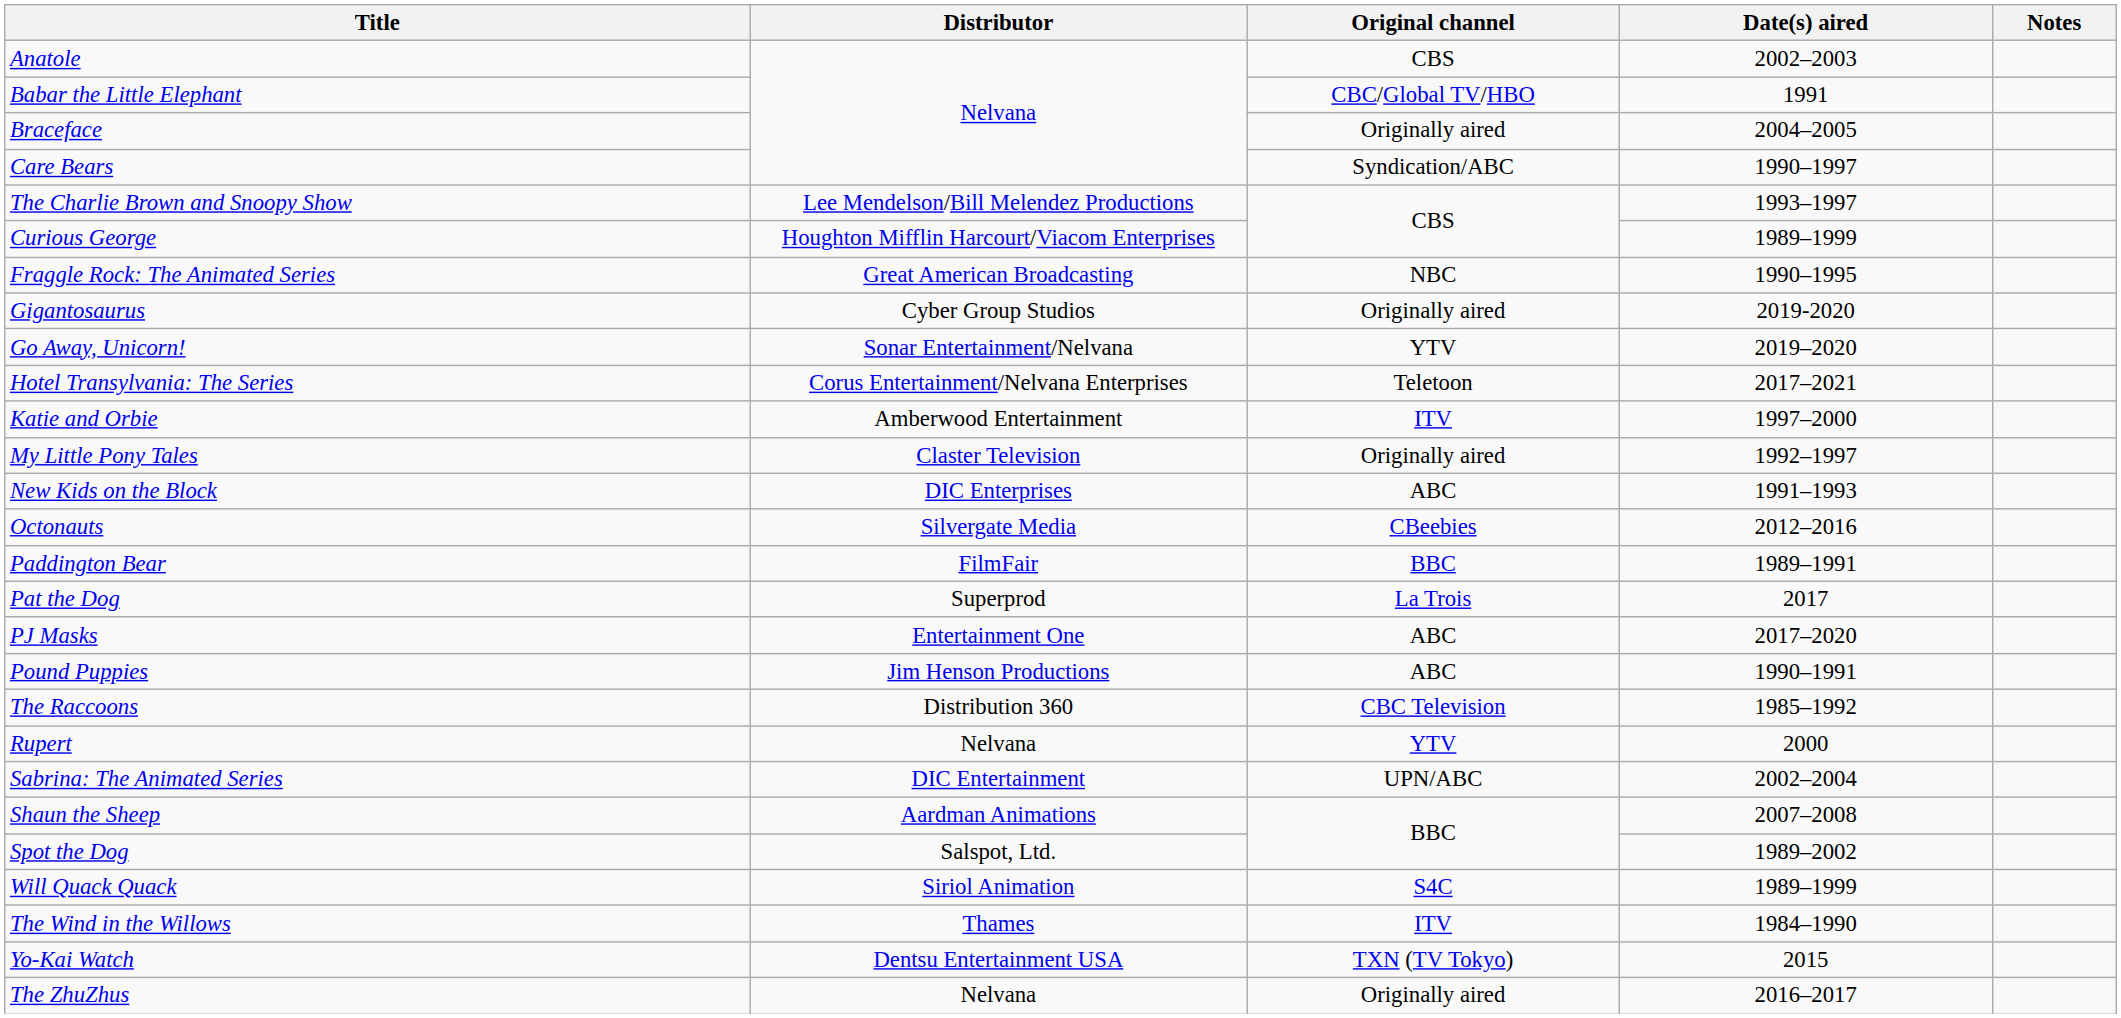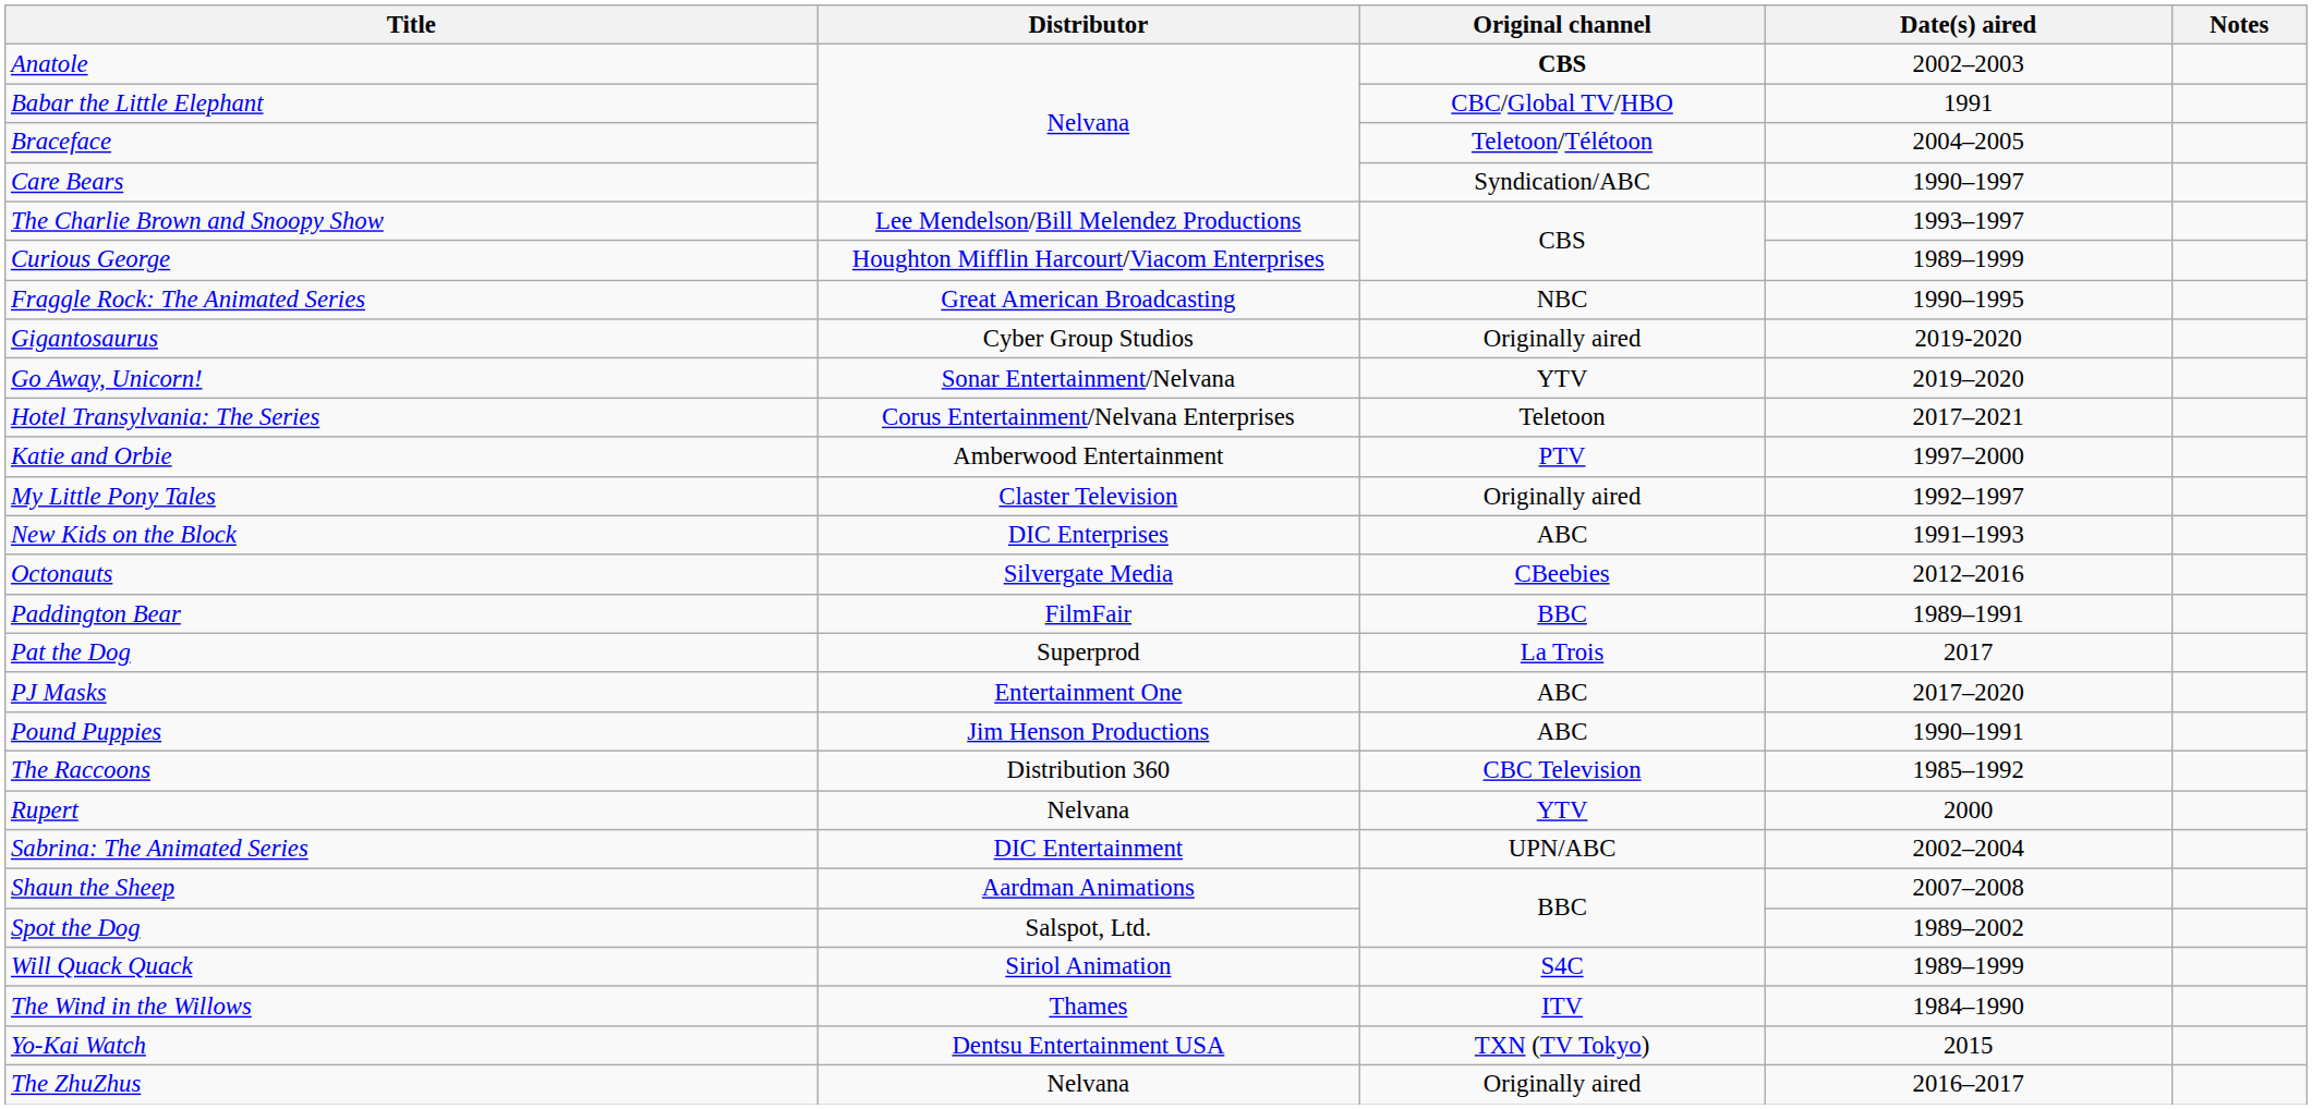 <table class="wikitable plainrowheaders sortable" style="width:75%;text-align:center;">
 <tr>
 <th scope="col" style="width:30%;">Title</th>
 <th scope="col" style="width:20%;">Distributor</th>
 <th scope="col" style="width:15%;">Original channel</th>
 <th scope="col" style="width:15%;">Date(s) aired</th>
 <th class="unsortable" style="width:5%;">Notes</th>
 </tr>
 <tr>
 <td scope="row" style="text-align:left;"><em><a href='#'>Anatole</a></em></td>
 <td rowspan="4"><a href='#'>Nelvana</a></td>
-<td>CBS</td>
+<td><strong>CBS</strong></td>
 <td>2002–2003</td>
 <td></td>
 </tr>
 <tr>
 <td scope="row" style="text-align:left;"><em><a href='#'>Babar the Little Elephant</a></em></td>
 <td><a href='#'>CBC</a>/<a href='#'>Global TV</a>/<a href='#'>HBO</a></td>
 <td>1991</td>
 <td></td>
 </tr>
 <tr>
 <td scope="row" style="text-align:left;"><em><a href='#'>Braceface</a></em></td>
-<td>Originally aired</td>
+<td><a href='#'>Teletoon</a>/<a href='#'>Télétoon</a></td>
 <td>2004–2005</td>
 <td></td>
 </tr>
 <tr>
 <td scope="row" style="text-align:left;"><em><a href='#'>Care Bears</a></em></td>
 <td>Syndication/ABC</td>
 <td>1990–1997</td>
 <td></td>
 </tr>
 <tr>
 <td scope="row" style="text-align:left;"><em><a href='#'>The Charlie Brown and Snoopy Show</a></em></td>
 <td><a href='#'>Lee Mendelson</a>/<a href='#'>Bill Melendez Productions</a></td>
 <td rowspan="2">CBS</td>
 <td>1993–1997</td>
 <td></td>
 </tr>
 <tr>
 <td scope="row" style="text-align:left;"><em><a href='#'>Curious George</a></em></td>
 <td><a href='#'>Houghton Mifflin Harcourt</a>/<a href='#'>Viacom Enterprises</a></td>
 <td>1989–1999</td>
 <td></td>
 </tr>
 <tr>
 <td scope="row" style="text-align:left;"><em><a href='#'>Fraggle Rock: The Animated Series</a></em></td>
 <td><a href='#'>Great American Broadcasting</a></td>
 <td>NBC</td>
 <td>1990–1995</td>
 <td></td>
 </tr>
 <tr>
 <td scope="row" style="text-align:left;"><em><a href='#'>Gigantosaurus</a></em></td>
 <td>Cyber Group Studios</td>
 <td>Originally aired</td>
 <td>2019-2020</td>
 <td></td>
 </tr>
 <tr>
 <td scope="row" style="text-align:left;"><em><a href='#'>Go Away, Unicorn!</a></em></td>
 <td><a href='#'>Sonar Entertainment</a>/Nelvana</td>
 <td>YTV</td>
 <td>2019–2020</td>
 <td></td>
 </tr>
 <tr>
 <td scope="row" style="text-align:left;"><em><a href='#'>Hotel Transylvania: The Series</a></em></td>
 <td><a href='#'>Corus Entertainment</a>/Nelvana Enterprises</td>
 <td>Teletoon</td>
 <td>2017–2021</td>
 <td></td>
 </tr>
 <tr>
 <td scope="row" style="text-align:left;"><em><a href='#'>Katie and Orbie</a></em></td>
 <td>Amberwood Entertainment</td>
-<td><a href='#'>ITV</a></td>
+<td><a href='#'>PTV</a></td>
 <td>1997–2000</td>
 <td></td>
 </tr>
 <tr>
 <td scope="row" style="text-align:left;"><em><a href='#'>My Little Pony Tales</a></em></td>
 <td><a href='#'>Claster Television</a></td>
 <td>Originally aired</td>
 <td>1992–1997</td>
 <td></td>
 </tr>
 <tr>
 <td scope="row" style="text-align:left;"><em><a href='#'>New Kids on the Block</a></em></td>
 <td><a href='#'>DIC Enterprises</a></td>
 <td>ABC</td>
 <td>1991–1993</td>
 <td></td>
 </tr>
 <tr>
 <td scope="row" style="text-align:left;"><em><a href='#'>Octonauts</a></em></td>
 <td><a href='#'>Silvergate Media</a></td>
 <td><a href='#'>CBeebies</a></td>
 <td>2012–2016</td>
 <td></td>
 </tr>
 <tr>
 <td scope="row" style="text-align:left;"><em><a href='#'>Paddington Bear</a></em></td>
 <td><a href='#'>FilmFair</a></td>
 <td><a href='#'>BBC</a></td>
 <td>1989–1991</td>
 <td></td>
 </tr>
 <tr>
 <td scope="row" style="text-align:left;"><em><a href='#'>Pat the Dog</a></em></td>
 <td>Superprod</td>
 <td><a href='#'>La Trois</a></td>
 <td>2017</td>
 <td></td>
 </tr>
 <tr>
 <td scope="row" style="text-align:left;"><em><a href='#'>PJ Masks</a></em></td>
 <td><a href='#'>Entertainment One</a></td>
 <td>ABC</td>
 <td>2017–2020</td>
 <td></td>
 </tr>
 <tr>
 <td scope="row" style="text-align:left;"><em><a href='#'>Pound Puppies</a></em></td>
 <td><a href='#'>Jim Henson Productions</a></td>
 <td>ABC</td>
 <td>1990–1991</td>
 <td></td>
 </tr>
 <tr>
 <td scope="row" style="text-align:left;"><em><a href='#'>The Raccoons</a></em></td>
 <td>Distribution 360</td>
 <td><a href='#'>CBC Television</a></td>
 <td>1985–1992</td>
 <td></td>
 </tr>
 <tr>
 <td scope="row" style="text-align:left;"><em><a href='#'>Rupert</a></em></td>
 <td>Nelvana</td>
 <td><a href='#'>YTV</a></td>
 <td>2000</td>
 <td></td>
 </tr>
 <tr>
 <td scope="row" style="text-align:left;"><em><a href='#'>Sabrina: The Animated Series</a></em></td>
 <td><a href='#'>DIC Entertainment</a></td>
 <td>UPN/ABC</td>
 <td>2002–2004</td>
 <td></td>
 </tr>
 <tr>
 <td scope="row" style="text-align:left;"><em><a href='#'>Shaun the Sheep</a></em></td>
 <td><a href='#'>Aardman Animations</a></td>
 <td rowspan="2">BBC</td>
 <td>2007–2008</td>
 <td></td>
 </tr>
 <tr>
 <td scope="row" style="text-align:left;"><em><a href='#'>Spot the Dog</a></em></td>
 <td>Salspot, Ltd.</td>
 <td>1989–2002</td>
 <td></td>
 </tr>
 <tr>
 <td scope="row" style="text-align:left;"><em><a href='#'>Will Quack Quack</a></em></td>
 <td><a href='#'>Siriol Animation</a></td>
 <td><a href='#'>S4C</a></td>
 <td>1989–1999</td>
 <td></td>
 </tr>
 <tr>
 <td scope="row" style="text-align:left;"><em><a href='#'>The Wind in the Willows</a></em></td>
 <td><a href='#'>Thames</a></td>
 <td><a href='#'>ITV</a></td>
 <td>1984–1990</td>
 <td></td>
 </tr>
 <tr>
 <td scope="row" style="text-align:left;"><em><a href='#'>Yo-Kai Watch</a></em></td>
 <td><a href='#'>Dentsu Entertainment USA</a></td>
 <td><a href='#'>TXN</a> (<a href='#'>TV Tokyo</a>)</td>
 <td>2015</td>
 <td></td>
 </tr>
 <tr>
 <td scope="row" style="text-align:left;"><em><a href='#'>The ZhuZhus</a></em></td>
 <td>Nelvana</td>
 <td>Originally aired</td>
 <td>2016–2017</td>
 <td></td>
 </tr>
 </table>
